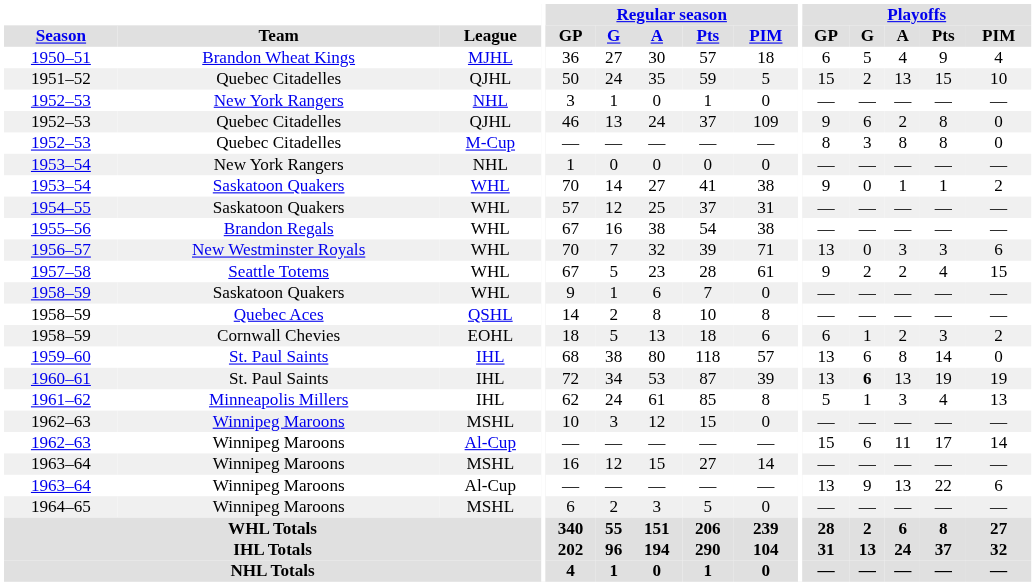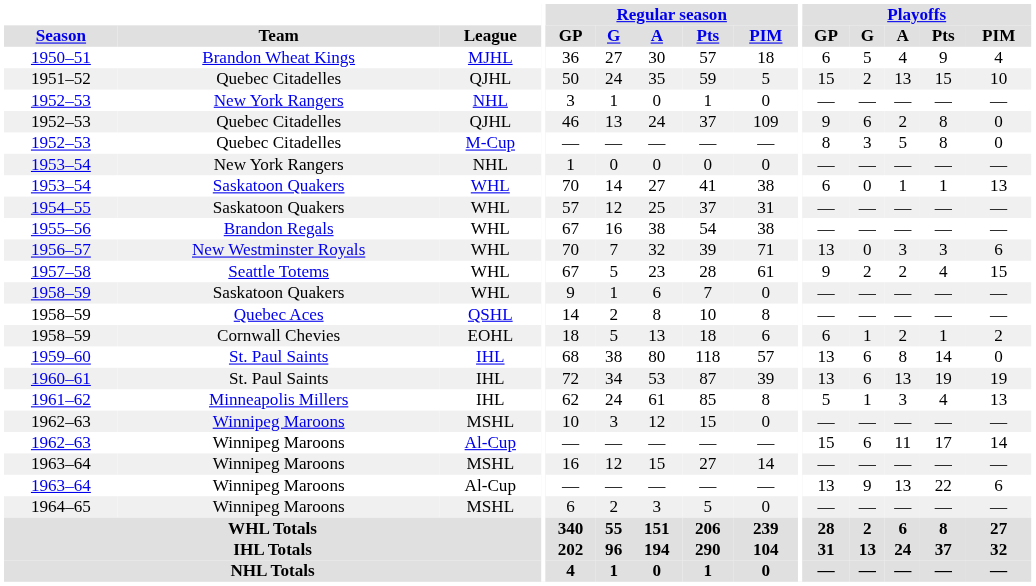 <table border="0" cellpadding="1" cellspacing="0" style="text-align:center; width:60em">
 <tr bgcolor="#e0e0e0">
 <th colspan="3" bgcolor="#ffffff"></th>
 <th rowspan="100" bgcolor="#ffffff"></th>
 <th colspan="5"><a href='#'>Regular season</a></th>
 <th rowspan="100" bgcolor="#ffffff"></th>
 <th colspan="5"><a href='#'>Playoffs</a></th>
 </tr>
 <tr bgcolor="#e0e0e0">
 <th><a href='#'>Season</a></th>
 <th>Team</th>
 <th>League</th>
 <th>GP</th>
 <th><a href='#'>G</a></th>
 <th><a href='#'>A</a></th>
 <th><a href='#'>Pts</a></th>
 <th><a href='#'>PIM</a></th>
 <th>GP</th>
 <th>G</th>
 <th>A</th>
 <th>Pts</th>
 <th>PIM</th>
 </tr>
 <tr>
 <td><a href='#'>1950–51</a></td>
 <td><a href='#'>Brandon Wheat Kings</a></td>
 <td><a href='#'>MJHL</a></td>
 <td>36</td>
 <td>27</td>
 <td>30</td>
 <td>57</td>
 <td>18</td>
 <td>6</td>
 <td>5</td>
 <td>4</td>
 <td>9</td>
 <td>4</td>
 </tr>
 <tr bgcolor="#f0f0f0">
 <td>1951–52</td>
 <td>Quebec Citadelles</td>
 <td>QJHL</td>
 <td>50</td>
 <td>24</td>
 <td>35</td>
 <td>59</td>
 <td>5</td>
 <td>15</td>
 <td>2</td>
 <td>13</td>
 <td>15</td>
 <td>10</td>
 </tr>
 <tr>
 <td><a href='#'>1952–53</a></td>
 <td><a href='#'>New York Rangers</a></td>
 <td><a href='#'>NHL</a></td>
 <td>3</td>
 <td>1</td>
 <td>0</td>
 <td>1</td>
 <td>0</td>
 <td>—</td>
 <td>—</td>
 <td>—</td>
 <td>—</td>
 <td>—</td>
 </tr>
 <tr bgcolor="#f0f0f0">
 <td>1952–53</td>
 <td>Quebec Citadelles</td>
 <td>QJHL</td>
 <td>46</td>
 <td>13</td>
 <td>24</td>
 <td>37</td>
 <td>109</td>
 <td>9</td>
 <td>6</td>
 <td>2</td>
 <td>8</td>
 <td>0</td>
 </tr>
 <tr>
 <td><a href='#'>1952–53</a></td>
 <td>Quebec Citadelles</td>
 <td><a href='#'>M-Cup</a></td>
 <td>—</td>
 <td>—</td>
 <td>—</td>
 <td>—</td>
 <td>—</td>
 <td>8</td>
 <td>3</td>
-<td>8</td>
+<td>5</td>
 <td>8</td>
 <td>0</td>
 </tr>
 <tr bgcolor="#f0f0f0">
 <td><a href='#'>1953–54</a></td>
 <td>New York Rangers</td>
 <td>NHL</td>
 <td>1</td>
 <td>0</td>
 <td>0</td>
 <td>0</td>
 <td>0</td>
 <td>—</td>
 <td>—</td>
 <td>—</td>
 <td>—</td>
 <td>—</td>
 </tr>
 <tr>
 <td><a href='#'>1953–54</a></td>
 <td><a href='#'>Saskatoon Quakers</a></td>
 <td><a href='#'>WHL</a></td>
 <td>70</td>
 <td>14</td>
 <td>27</td>
 <td>41</td>
 <td>38</td>
-<td>9</td>
+<td>6</td>
 <td>0</td>
 <td>1</td>
 <td>1</td>
-<td>2</td>
+<td>13</td>
 </tr>
 <tr bgcolor="#f0f0f0">
 <td><a href='#'>1954–55</a></td>
 <td>Saskatoon Quakers</td>
 <td>WHL</td>
 <td>57</td>
 <td>12</td>
 <td>25</td>
 <td>37</td>
 <td>31</td>
 <td>—</td>
 <td>—</td>
 <td>—</td>
 <td>—</td>
 <td>—</td>
 </tr>
 <tr>
 <td><a href='#'>1955–56</a></td>
 <td><a href='#'>Brandon Regals</a></td>
 <td>WHL</td>
 <td>67</td>
 <td>16</td>
 <td>38</td>
 <td>54</td>
 <td>38</td>
 <td>—</td>
 <td>—</td>
 <td>—</td>
 <td>—</td>
 <td>—</td>
 </tr>
 <tr bgcolor="#f0f0f0">
 <td><a href='#'>1956–57</a></td>
 <td><a href='#'>New Westminster Royals</a></td>
 <td>WHL</td>
 <td>70</td>
 <td>7</td>
 <td>32</td>
 <td>39</td>
 <td>71</td>
 <td>13</td>
 <td>0</td>
 <td>3</td>
 <td>3</td>
 <td>6</td>
 </tr>
 <tr>
 <td><a href='#'>1957–58</a></td>
 <td><a href='#'>Seattle Totems</a></td>
 <td>WHL</td>
 <td>67</td>
 <td>5</td>
 <td>23</td>
 <td>28</td>
 <td>61</td>
 <td>9</td>
 <td>2</td>
 <td>2</td>
 <td>4</td>
 <td>15</td>
 </tr>
 <tr bgcolor="#f0f0f0">
 <td><a href='#'>1958–59</a></td>
 <td>Saskatoon Quakers</td>
 <td>WHL</td>
 <td>9</td>
 <td>1</td>
 <td>6</td>
 <td>7</td>
 <td>0</td>
 <td>—</td>
 <td>—</td>
 <td>—</td>
 <td>—</td>
 <td>—</td>
 </tr>
 <tr>
 <td>1958–59</td>
 <td><a href='#'>Quebec Aces</a></td>
 <td><a href='#'>QSHL</a></td>
 <td>14</td>
 <td>2</td>
 <td>8</td>
 <td>10</td>
 <td>8</td>
 <td>—</td>
 <td>—</td>
 <td>—</td>
 <td>—</td>
 <td>—</td>
 </tr>
 <tr bgcolor="#f0f0f0">
 <td>1958–59</td>
 <td>Cornwall Chevies</td>
 <td>EOHL</td>
 <td>18</td>
 <td>5</td>
 <td>13</td>
 <td>18</td>
 <td>6</td>
 <td>6</td>
 <td>1</td>
 <td>2</td>
-<td>3</td>
+<td>1</td>
 <td>2</td>
 </tr>
 <tr>
 <td><a href='#'>1959–60</a></td>
 <td><a href='#'>St. Paul Saints</a></td>
 <td><a href='#'>IHL</a></td>
 <td>68</td>
 <td>38</td>
 <td>80</td>
 <td>118</td>
 <td>57</td>
 <td>13</td>
 <td>6</td>
 <td>8</td>
 <td>14</td>
 <td>0</td>
 </tr>
 <tr bgcolor="#f0f0f0">
 <td><a href='#'>1960–61</a></td>
 <td>St. Paul Saints</td>
 <td>IHL</td>
 <td>72</td>
 <td>34</td>
 <td>53</td>
 <td>87</td>
 <td>39</td>
 <td>13</td>
-<td><strong>6</strong></td>
+<td>6</td>
 <td>13</td>
 <td>19</td>
 <td>19</td>
 </tr>
 <tr>
 <td><a href='#'>1961–62</a></td>
 <td><a href='#'>Minneapolis Millers</a></td>
 <td>IHL</td>
 <td>62</td>
 <td>24</td>
 <td>61</td>
 <td>85</td>
 <td>8</td>
 <td>5</td>
 <td>1</td>
 <td>3</td>
 <td>4</td>
 <td>13</td>
 </tr>
 <tr bgcolor="#f0f0f0">
 <td>1962–63</td>
 <td><a href='#'>Winnipeg Maroons</a></td>
 <td>MSHL</td>
 <td>10</td>
 <td>3</td>
 <td>12</td>
 <td>15</td>
 <td>0</td>
 <td>—</td>
 <td>—</td>
 <td>—</td>
 <td>—</td>
 <td>—</td>
 </tr>
 <tr>
 <td><a href='#'>1962–63</a></td>
 <td>Winnipeg Maroons</td>
 <td><a href='#'>Al-Cup</a></td>
 <td>—</td>
 <td>—</td>
 <td>—</td>
 <td>—</td>
 <td>—</td>
 <td>15</td>
 <td>6</td>
 <td>11</td>
 <td>17</td>
 <td>14</td>
 </tr>
 <tr bgcolor="#f0f0f0">
 <td>1963–64</td>
 <td>Winnipeg Maroons</td>
 <td>MSHL</td>
 <td>16</td>
 <td>12</td>
 <td>15</td>
 <td>27</td>
 <td>14</td>
 <td>—</td>
 <td>—</td>
 <td>—</td>
 <td>—</td>
 <td>—</td>
 </tr>
 <tr>
 <td><a href='#'>1963–64</a></td>
 <td>Winnipeg Maroons</td>
 <td>Al-Cup</td>
 <td>—</td>
 <td>—</td>
 <td>—</td>
 <td>—</td>
 <td>—</td>
 <td>13</td>
 <td>9</td>
 <td>13</td>
 <td>22</td>
 <td>6</td>
 </tr>
 <tr bgcolor="#f0f0f0">
 <td>1964–65</td>
 <td>Winnipeg Maroons</td>
 <td>MSHL</td>
 <td>6</td>
 <td>2</td>
 <td>3</td>
 <td>5</td>
 <td>0</td>
 <td>—</td>
 <td>—</td>
 <td>—</td>
 <td>—</td>
 <td>—</td>
 </tr>
 <tr bgcolor="#e0e0e0">
 <th colspan="3">WHL Totals</th>
 <th>340</th>
 <th>55</th>
 <th>151</th>
 <th>206</th>
 <th>239</th>
 <th>28</th>
 <th>2</th>
 <th>6</th>
 <th>8</th>
 <th>27</th>
 </tr>
 <tr bgcolor="#e0e0e0">
 <th colspan="3">IHL Totals</th>
 <th>202</th>
 <th>96</th>
 <th>194</th>
 <th>290</th>
 <th>104</th>
 <th>31</th>
 <th>13</th>
 <th>24</th>
 <th>37</th>
 <th>32</th>
 </tr>
 <tr bgcolor="#e0e0e0">
 <th colspan="3">NHL Totals</th>
 <th>4</th>
 <th>1</th>
 <th>0</th>
 <th>1</th>
 <th>0</th>
 <th>—</th>
 <th>—</th>
 <th>—</th>
 <th>—</th>
 <th>—</th>
 </tr>
 </table>
